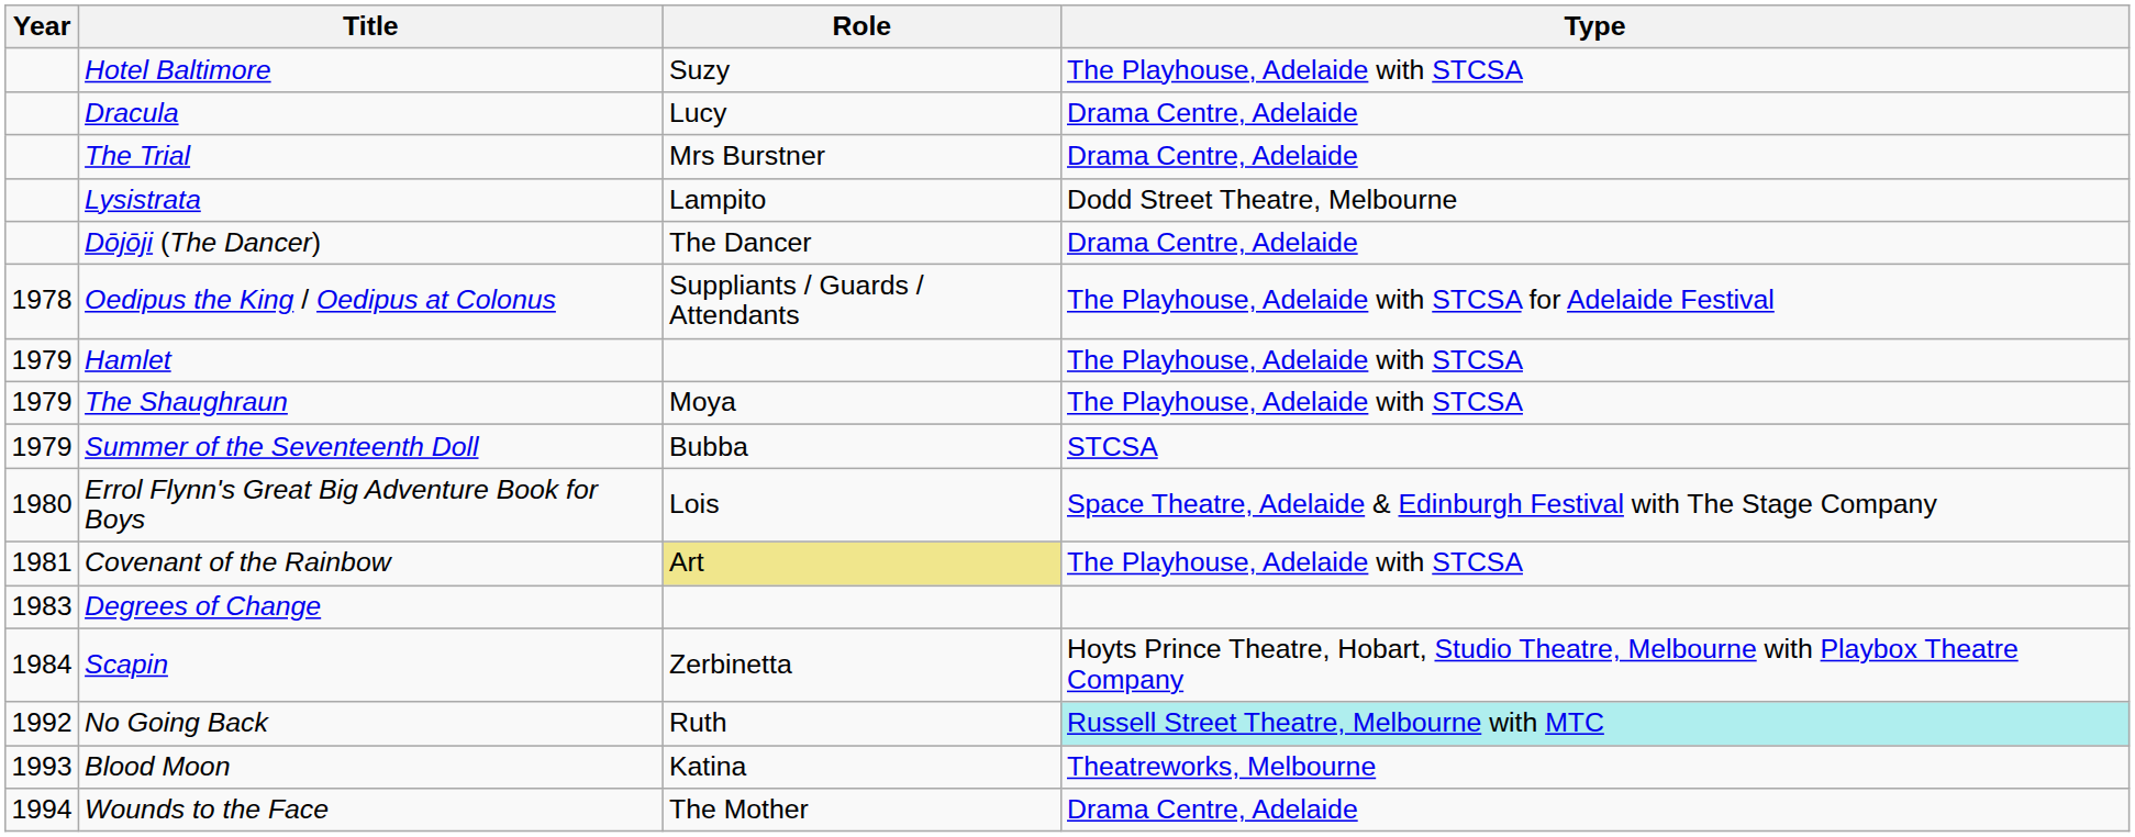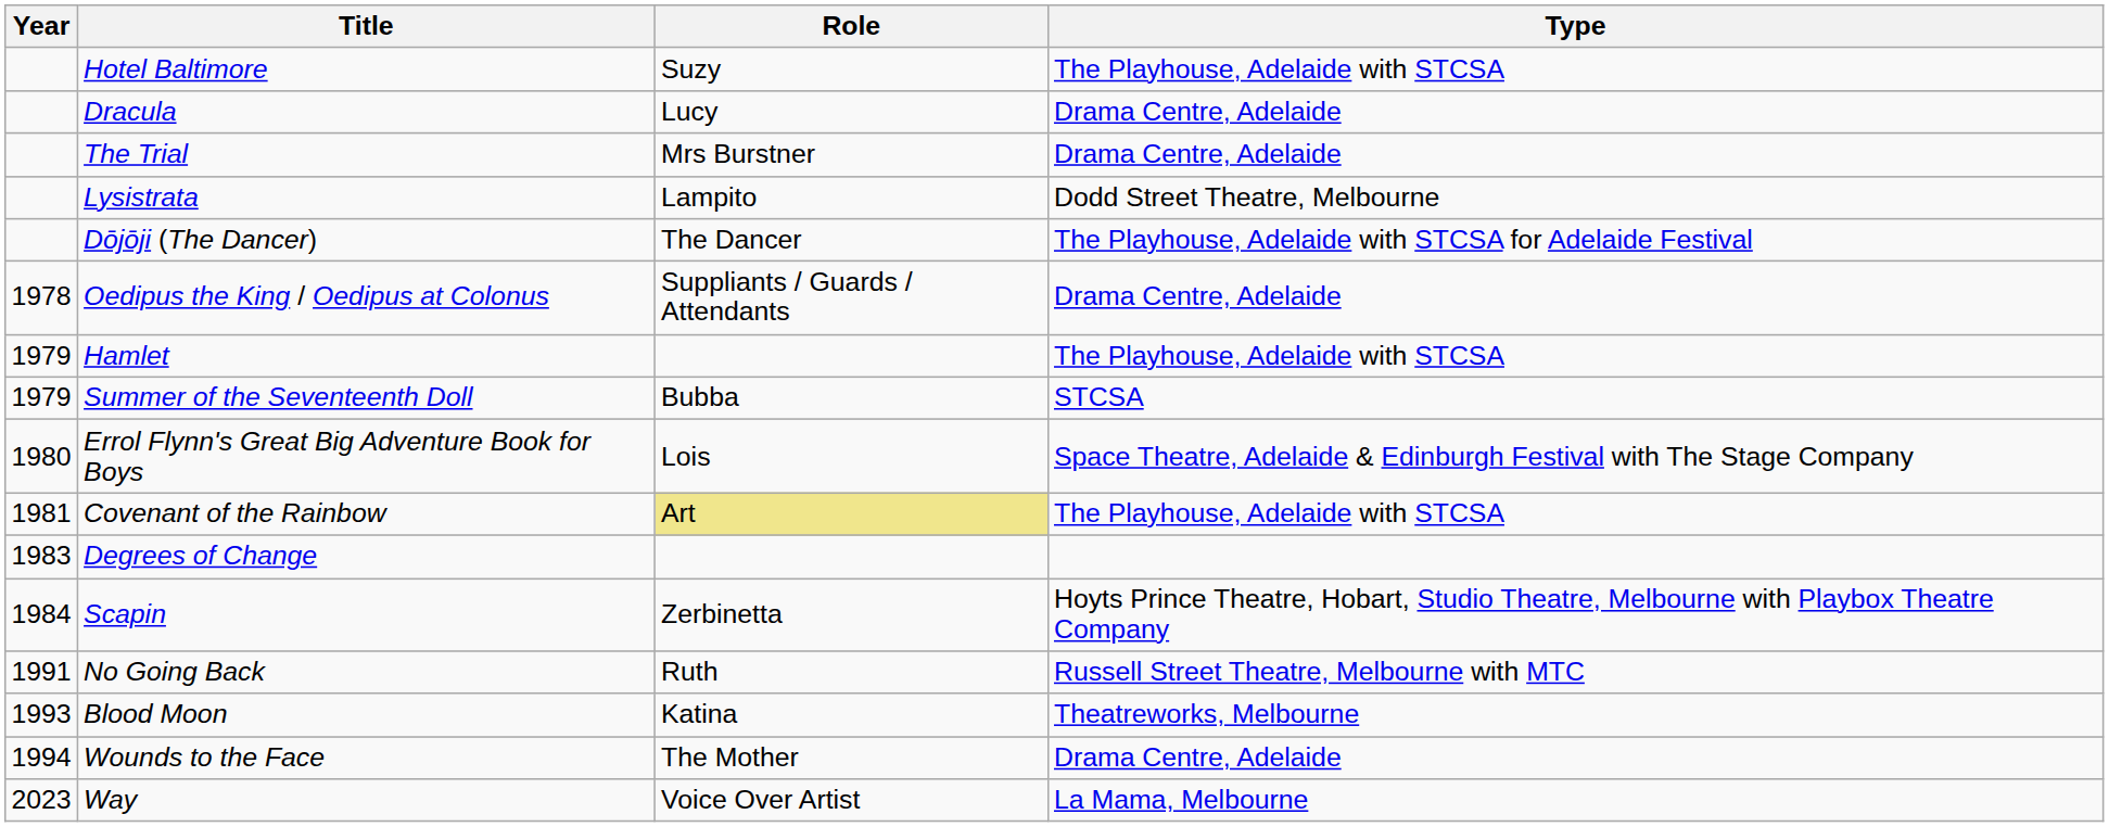 <table class="wikitable">
 <tr>
 <th>Year</th>
 <th>Title</th>
 <th>Role</th>
 <th>Type</th>
 </tr>
 <tr>
 <td></td>
 <td><em><a href='#'>Hotel Baltimore</a></em></td>
 <td>Suzy</td>
 <td><a href='#'>The Playhouse, Adelaide</a> with <a href='#'>STCSA</a></td>
 </tr>
 <tr>
 <td></td>
 <td><em><a href='#'>Dracula</a></em></td>
 <td>Lucy</td>
 <td><a href='#'>Drama Centre, Adelaide</a></td>
 </tr>
 <tr>
 <td></td>
 <td><em><a href='#'>The Trial</a></em></td>
 <td>Mrs Burstner</td>
 <td><a href='#'>Drama Centre, Adelaide</a></td>
 </tr>
 <tr>
 <td></td>
 <td><em><a href='#'>Lysistrata</a></em></td>
 <td>Lampito</td>
 <td>Dodd Street Theatre, Melbourne</td>
 </tr>
 <tr>
 <td></td>
 <td><em><a href='#'> Dōjōji</a></em> (<em>The Dancer</em>)</td>
 <td>The Dancer</td>
-<td><a href='#'>Drama Centre, Adelaide</a></td>
+<td><a href='#'>The Playhouse, Adelaide</a> with <a href='#'>STCSA</a> for <a href='#'>Adelaide Festival</a></td>
 </tr>
 <tr>
 <td>1978</td>
 <td><em><a href='#'>Oedipus the King</a></em> / <em><a href='#'>Oedipus at Colonus</a></em></td>
 <td>Suppliants / Guards / Attendants</td>
-<td><a href='#'>The Playhouse, Adelaide</a> with <a href='#'>STCSA</a> for <a href='#'>Adelaide Festival</a></td>
+<td><a href='#'>Drama Centre, Adelaide</a></td>
 </tr>
 <tr>
 <td>1979</td>
 <td><em><a href='#'>Hamlet</a></em></td>
 <td></td>
-<td><a href='#'>The Playhouse, Adelaide</a> with <a href='#'>STCSA</a></td>
-</tr>
-<tr>
-<td>1979</td>
-<td><em><a href='#'>The Shaughraun</a></em></td>
-<td>Moya</td>
 <td><a href='#'>The Playhouse, Adelaide</a> with <a href='#'>STCSA</a></td>
 </tr>
 <tr>
 <td>1979</td>
 <td><em><a href='#'>Summer of the Seventeenth Doll</a></em></td>
 <td>Bubba</td>
 <td><a href='#'>STCSA</a></td>
 </tr>
 <tr>
 <td>1980</td>
 <td><em>Errol Flynn's Great Big Adventure Book for Boys</em></td>
 <td>Lois</td>
 <td><a href='#'>Space Theatre, Adelaide</a> & <a href='#'>Edinburgh Festival</a> with The Stage Company</td>
 </tr>
 <tr>
 <td>1981</td>
 <td><em>Covenant of the Rainbow</em></td>
 <td style="background: khaki;">Art</td>
 <td><a href='#'>The Playhouse, Adelaide</a> with <a href='#'>STCSA</a></td>
 </tr>
 <tr>
 <td>1983</td>
 <td><em><a href='#'>Degrees of Change</a></em></td>
 <td></td>
 <td></td>
 </tr>
 <tr>
 <td>1984</td>
 <td><em><a href='#'>Scapin</a></em></td>
 <td>Zerbinetta</td>
 <td>Hoyts Prince Theatre, Hobart, <a href='#'>Studio Theatre, Melbourne</a> with <a href='#'>Playbox Theatre Company</a></td>
 </tr>
 <tr>
-<td>1992</td>
+<td>1991</td>
 <td><em>No Going Back</em></td>
 <td>Ruth</td>
-<td style="background: paleturquoise;"><a href='#'>Russell Street Theatre, Melbourne</a> with <a href='#'>MTC</a></td>
+<td><a href='#'>Russell Street Theatre, Melbourne</a> with <a href='#'>MTC</a></td>
 </tr>
 <tr>
 <td>1993</td>
 <td><em>Blood Moon</em></td>
 <td>Katina</td>
 <td><a href='#'>Theatreworks, Melbourne</a></td>
 </tr>
 <tr>
 <td>1994</td>
 <td><em>Wounds to the Face</em></td>
 <td>The Mother</td>
 <td><a href='#'>Drama Centre, Adelaide</a></td>
 </tr>
+<tr>
+<td>2023</td>
+<td><em>Way</em></td>
+<td>Voice Over Artist</td>
+<td><a href='#'>La Mama, Melbourne</a></td>
+</tr>
 </table>
